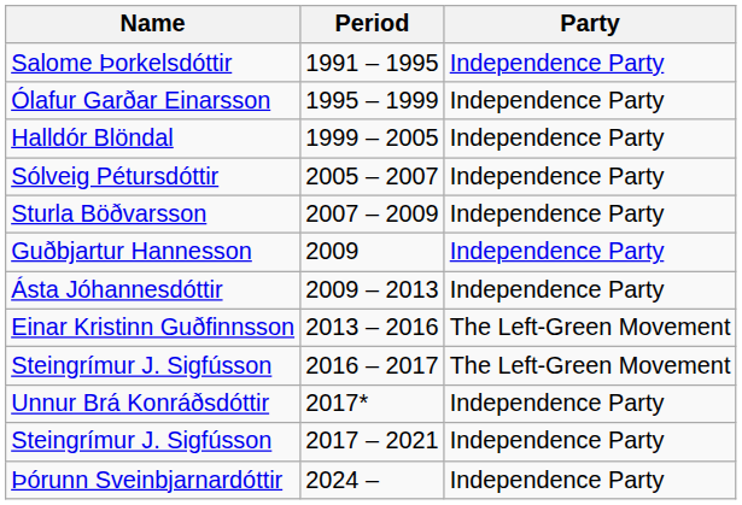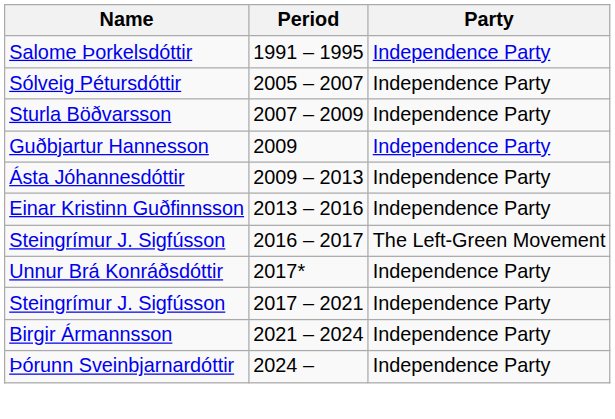 <table class="wikitable sortable">
 <tr>
 <th>Name</th>
 <th>Period</th>
 <th>Party</th>
 </tr>
 <tr>
 <td><a href='#'>Salome Þorkelsdóttir</a></td>
 <td>1991 – 1995</td>
 <td><a href='#'>Independence Party</a></td>
-</tr>
-<tr>
-<td><a href='#'>Ólafur Garðar Einarsson</a></td>
-<td>1995 – 1999</td>
-<td>Independence Party</td>
-</tr>
-<tr>
-<td><a href='#'>Halldór Blöndal</a></td>
-<td>1999 – 2005</td>
-<td>Independence Party</td>
 </tr>
 <tr>
 <td><a href='#'>Sólveig Pétursdóttir</a></td>
 <td>2005 – 2007</td>
 <td>Independence Party</td>
 </tr>
 <tr>
 <td><a href='#'>Sturla Böðvarsson</a></td>
 <td>2007 – 2009</td>
 <td>Independence Party</td>
 </tr>
 <tr>
 <td><a href='#'>Guðbjartur Hannesson</a></td>
 <td>2009</td>
 <td><a href='#'>Independence Party</a></td>
 </tr>
 <tr>
 <td><a href='#'>Ásta Jóhannesdóttir</a></td>
 <td>2009 – 2013</td>
 <td>Independence Party</td>
 </tr>
 <tr>
 <td><a href='#'>Einar Kristinn Guðfinnsson</a></td>
 <td>2013 – 2016</td>
-<td>The Left-Green Movement</td>
+<td>Independence Party</td>
 </tr>
 <tr>
 <td><a href='#'>Steingrímur J. Sigfússon</a></td>
 <td>2016 – 2017</td>
 <td>The Left-Green Movement</td>
 </tr>
 <tr>
 <td><a href='#'>Unnur Brá Konráðsdóttir</a></td>
 <td>2017*</td>
 <td>Independence Party</td>
 </tr>
 <tr>
 <td><a href='#'>Steingrímur J. Sigfússon</a></td>
 <td>2017 – 2021</td>
 <td>Independence Party</td>
 </tr>
 <tr>
+<td><a href='#'>Birgir Ármannsson</a></td>
+<td>2021 – 2024</td>
+<td>Independence Party</td>
+</tr>
+<tr>
 <td><a href='#'>Þórunn Sveinbjarnardóttir</a></td>
 <td>2024 –</td>
 <td>Independence Party</td>
 </tr>
 </table>
